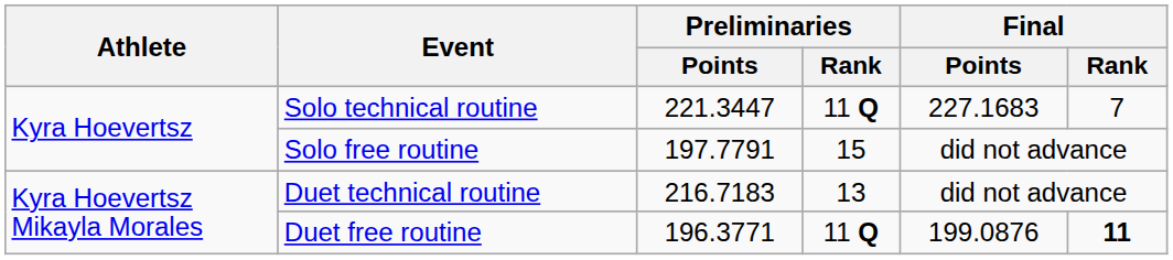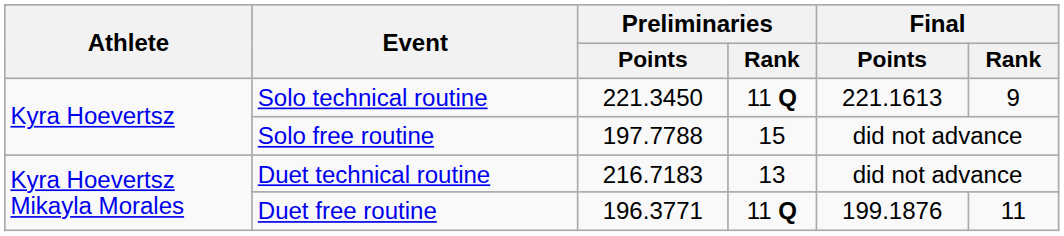 <table class="wikitable" style="text-align:center; font-size:90%; width:50%;">
 <tr>
 <th rowspan="2">Athlete</th>
 <th rowspan="2">Event</th>
 <th colspan="2">Preliminaries</th>
 <th colspan="2">Final</th>
 </tr>
 <tr style="font-size:95%">
 <th>Points</th>
 <th>Rank</th>
 <th>Points</th>
 <th>Rank</th>
 </tr>
 <tr>
 <td align=left rowspan=2><a href='#'>Kyra Hoevertsz</a></td>
 <td align=left><a href='#'>Solo technical routine</a></td>
-<td>221.3447</td>
+<td>221.3450</td>
 <td>11 <strong>Q</strong></td>
-<td>227.1683</td>
-<td>7</td>
+<td>221.1613</td>
+<td>9</td>
 </tr>
 <tr>
 <td align=left><a href='#'>Solo free routine</a></td>
-<td>197.7791</td>
+<td>197.7788</td>
 <td>15</td>
 <td colspan=2>did not advance</td>
 </tr>
 <tr>
 <td align=left rowspan=2><a href='#'>Kyra Hoevertsz</a><br> <a href='#'>Mikayla Morales</a></td>
 <td align=left><a href='#'>Duet technical routine</a></td>
 <td>216.7183</td>
 <td>13</td>
 <td colspan=2>did not advance</td>
 </tr>
 <tr>
 <td align=left><a href='#'>Duet free routine</a></td>
 <td>196.3771</td>
 <td>11 <strong>Q</strong></td>
-<td>199.0876</td>
-<td><strong>11</strong></td>
+<td>199.1876</td>
+<td>11</td>
 </tr>
 </table>
